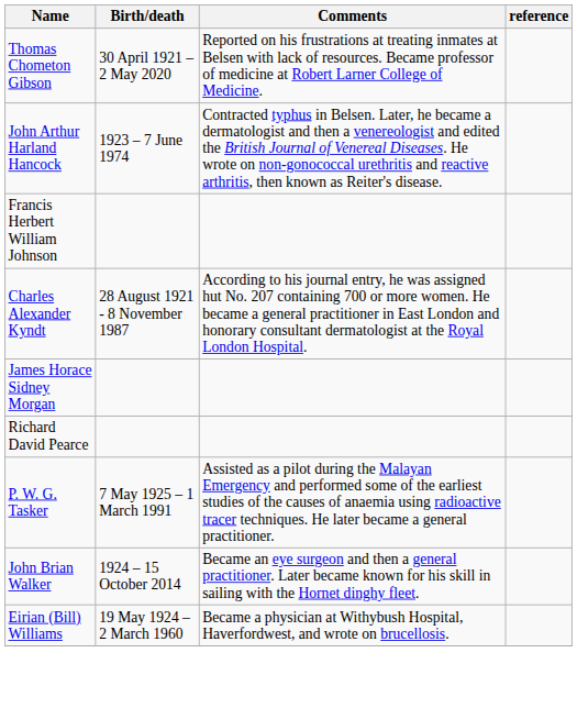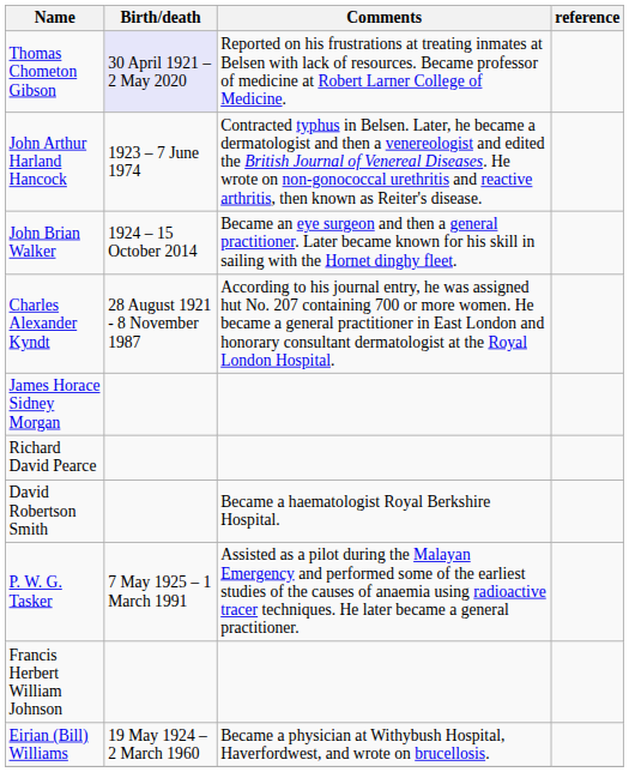 <table class="wikitable">
 <tr>
 <th>Name</th>
 <th>Birth/death</th>
 <th>Comments</th>
 <th>reference</th>
 </tr>
 <tr>
 <td><a href='#'>Thomas Chometon Gibson</a></td>
-<td>30 April 1921 – 2 May 2020</td>
+<td style="background: lavender;">30 April 1921 – 2 May 2020</td>
 <td>Reported on his frustrations at treating inmates at Belsen with lack of resources. Became professor of medicine at <a href='#'>Robert Larner College of Medicine</a>.</td>
 <td></td>
 </tr>
 <tr>
 <td><a href='#'>John Arthur Harland Hancock</a></td>
 <td>1923 – 7 June 1974</td>
 <td>Contracted <a href='#'>typhus</a> in Belsen. Later, he became a dermatologist and then a <a href='#'>venereologist</a> and edited the <em><a href='#'>British Journal of Venereal Diseases</a></em>. He wrote on <a href='#'>non-gonococcal urethritis</a> and <a href='#'>reactive arthritis</a>, then known as Reiter's disease.</td>
 <td></td>
 </tr>
 <tr>
-<td>Francis Herbert William Johnson</td>
-<td></td>
-<td></td>
+<td><a href='#'>John Brian Walker</a></td>
+<td>1924 – 15 October 2014</td>
+<td>Became an <a href='#'>eye surgeon</a> and then a <a href='#'>general practitioner</a>. Later became known for his skill in sailing with the <a href='#'>Hornet dinghy fleet</a>.</td>
 <td></td>
 </tr>
 <tr>
 <td><a href='#'>Charles Alexander Kyndt</a></td>
 <td>28 August 1921 - 8 November 1987</td>
 <td>According to his journal entry, he was assigned hut No. 207 containing 700 or more women. He became a general practitioner in East London and honorary consultant dermatologist at the <a href='#'>Royal London Hospital</a>.</td>
 <td></td>
 </tr>
 <tr>
 <td><a href='#'>James Horace Sidney Morgan</a></td>
 <td></td>
 <td></td>
 <td></td>
 </tr>
 <tr>
 <td>Richard David Pearce</td>
 <td></td>
 <td></td>
 <td></td>
 </tr>
 <tr>
+<td>David Robertson Smith</td>
+<td></td>
+<td>Became a haematologist Royal Berkshire Hospital.</td>
+<td></td>
+</tr>
+<tr>
 <td><a href='#'>P. W. G. Tasker</a></td>
 <td>7 May 1925 – 1 March 1991</td>
 <td>Assisted as a pilot during the <a href='#'>Malayan Emergency</a> and performed some of the earliest studies of the causes of anaemia using <a href='#'>radioactive tracer</a> techniques. He later became a general practitioner.</td>
 <td></td>
 </tr>
 <tr>
-<td><a href='#'>John Brian Walker</a></td>
-<td>1924 – 15 October 2014</td>
-<td>Became an <a href='#'>eye surgeon</a> and then a <a href='#'>general practitioner</a>. Later became known for his skill in sailing with the <a href='#'>Hornet dinghy fleet</a>.</td>
+<td>Francis Herbert William Johnson</td>
+<td></td>
+<td></td>
 <td></td>
 </tr>
 <tr>
 <td><a href='#'>Eirian (Bill) Williams</a></td>
 <td>19 May 1924 – 2 March 1960</td>
 <td>Became a physician at Withybush Hospital, Haverfordwest, and wrote on <a href='#'>brucellosis</a>.</td>
 <td></td>
 </tr>
 <tr>
 </tr>
 </table>
